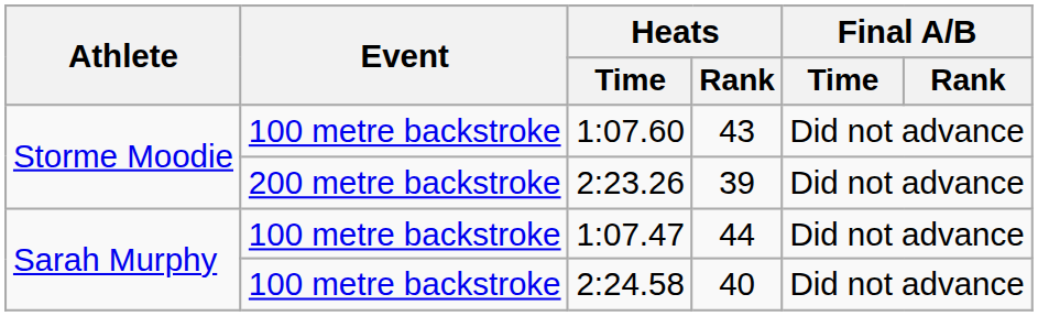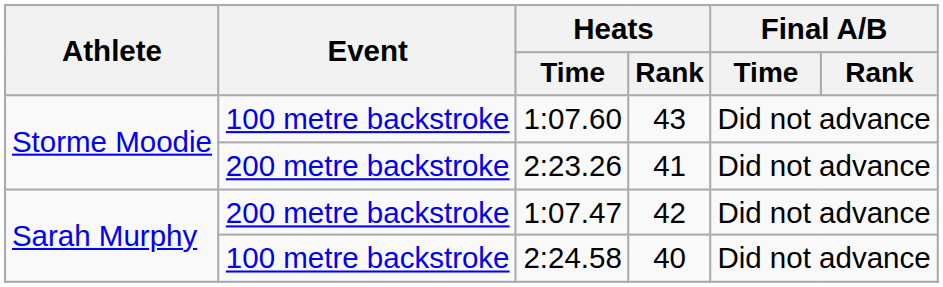 <table class="wikitable" style="font-size:90%">
 <tr>
 <th rowspan="2">Athlete</th>
 <th rowspan="2">Event</th>
 <th colspan=2>Heats</th>
 <th colspan=2>Final A/B</th>
 </tr>
 <tr style="font-size:95%">
 <th>Time</th>
 <th>Rank</th>
 <th>Time</th>
 <th>Rank</th>
 </tr>
 <tr align=center>
 <td align=left rowspan=2><a href='#'>Storme Moodie</a></td>
 <td align=left><a href='#'>100 metre backstroke</a></td>
 <td>1:07.60</td>
 <td>43</td>
 <td colspan=2>Did not advance</td>
 </tr>
 <tr align=center>
 <td align=left><a href='#'>200 metre backstroke</a></td>
 <td>2:23.26</td>
-<td>39</td>
+<td>41</td>
 <td colspan=2>Did not advance</td>
 </tr>
 <tr align=center>
 <td align=left rowspan=2><a href='#'>Sarah Murphy</a></td>
-<td align=left><a href='#'>100 metre backstroke</a></td>
+<td align=left><a href='#'>200 metre backstroke</a></td>
 <td>1:07.47</td>
-<td>44</td>
+<td>42</td>
 <td colspan=2>Did not advance</td>
 </tr>
 <tr align=center>
 <td align=left><a href='#'>100 metre backstroke</a></td>
 <td>2:24.58</td>
 <td>40</td>
 <td colspan=2>Did not advance</td>
 </tr>
 </table>
